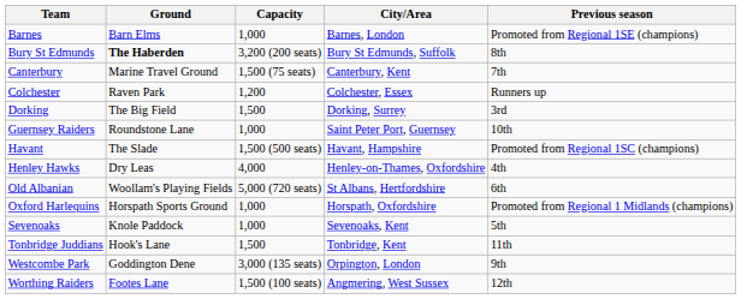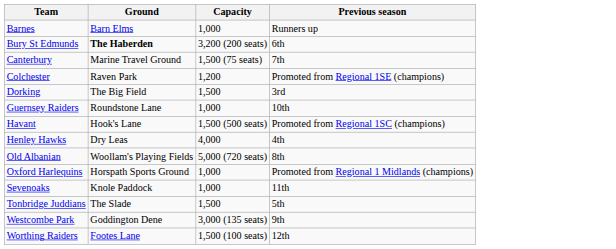 <table class="wikitable sortable">
 <tr>
 <th>Team</th>
 <th>Ground</th>
 <th>Capacity</th>
-<th>City/Area</th>
 <th>Previous season</th>
 </tr>
 <tr>
 <td><a href='#'>Barnes</a></td>
 <td><a href='#'>Barn Elms</a></td>
 <td>1,000</td>
-<td><a href='#'>Barnes</a>, <a href='#'>London</a></td>
-<td>Promoted from <a href='#'>Regional 1SE</a> (champions)</td>
+<td>Runners up</td>
 </tr>
 <tr>
 <td><a href='#'>Bury St Edmunds</a></td>
 <td><strong>The Haberden</strong></td>
 <td>3,200 (200 seats)</td>
-<td><a href='#'>Bury St Edmunds</a>, <a href='#'>Suffolk</a></td>
-<td>8th</td>
+<td>6th</td>
 </tr>
 <tr>
 <td><a href='#'>Canterbury</a></td>
 <td>Marine Travel Ground</td>
 <td>1,500 (75 seats)</td>
-<td><a href='#'>Canterbury</a>, <a href='#'>Kent</a></td>
 <td>7th</td>
 </tr>
 <tr>
 <td><a href='#'>Colchester</a></td>
 <td>Raven Park</td>
 <td>1,200</td>
-<td><a href='#'>Colchester</a>, <a href='#'>Essex</a></td>
-<td>Runners up</td>
+<td>Promoted from <a href='#'>Regional 1SE</a> (champions)</td>
 </tr>
 <tr>
 <td><a href='#'>Dorking</a></td>
 <td>The Big Field</td>
 <td>1,500</td>
-<td><a href='#'>Dorking</a>, <a href='#'>Surrey</a></td>
 <td>3rd</td>
 </tr>
 <tr>
 <td><a href='#'>Guernsey Raiders</a></td>
 <td>Roundstone Lane</td>
 <td>1,000</td>
-<td><a href='#'>Saint Peter Port</a>, <a href='#'>Guernsey</a></td>
 <td>10th</td>
 </tr>
 <tr>
 <td><a href='#'>Havant</a></td>
-<td>The Slade</td>
+<td>Hook's Lane</td>
 <td>1,500 (500 seats)</td>
-<td><a href='#'>Havant</a>, <a href='#'>Hampshire</a></td>
 <td>Promoted from <a href='#'>Regional 1SC</a> (champions)</td>
 </tr>
 <tr>
 <td><a href='#'>Henley Hawks</a></td>
 <td>Dry Leas</td>
 <td>4,000</td>
-<td><a href='#'>Henley-on-Thames</a>, <a href='#'>Oxfordshire</a></td>
 <td>4th</td>
 </tr>
 <tr>
 <td><a href='#'>Old Albanian</a></td>
 <td>Woollam's Playing Fields</td>
 <td>5,000 (720 seats)</td>
-<td><a href='#'>St Albans</a>, <a href='#'>Hertfordshire</a></td>
-<td>6th</td>
+<td>8th</td>
 </tr>
 <tr>
 <td><a href='#'>Oxford Harlequins</a></td>
 <td>Horspath Sports Ground</td>
 <td>1,000</td>
-<td><a href='#'>Horspath</a>, <a href='#'>Oxfordshire</a></td>
 <td>Promoted from <a href='#'>Regional 1 Midlands</a> (champions)</td>
 </tr>
 <tr>
 <td><a href='#'>Sevenoaks</a></td>
 <td>Knole Paddock</td>
 <td>1,000</td>
-<td><a href='#'>Sevenoaks</a>, <a href='#'>Kent</a></td>
-<td>5th</td>
+<td>11th</td>
 </tr>
 <tr>
 <td><a href='#'>Tonbridge Juddians</a></td>
-<td>Hook's Lane</td>
+<td>The Slade</td>
 <td>1,500</td>
-<td><a href='#'>Tonbridge</a>, <a href='#'>Kent</a></td>
-<td>11th</td>
+<td>5th</td>
 </tr>
 <tr>
 <td><a href='#'>Westcombe Park</a></td>
 <td>Goddington Dene</td>
 <td>3,000 (135 seats)</td>
-<td><a href='#'>Orpington</a>, <a href='#'>London</a></td>
 <td>9th</td>
 </tr>
 <tr>
 <td><a href='#'>Worthing Raiders</a></td>
 <td><a href='#'>Footes Lane</a></td>
 <td>1,500 (100 seats)</td>
-<td><a href='#'>Angmering</a>, <a href='#'>West Sussex</a></td>
 <td>12th</td>
 </tr>
 </table>
